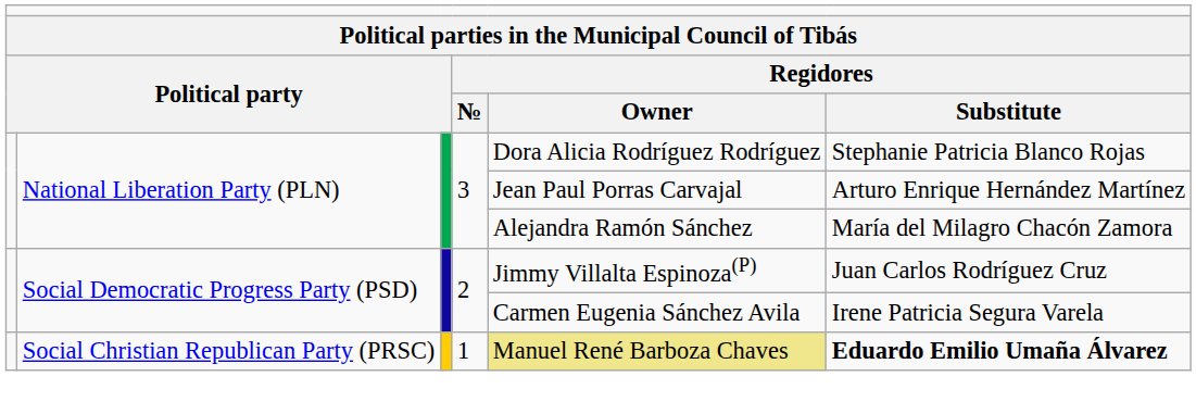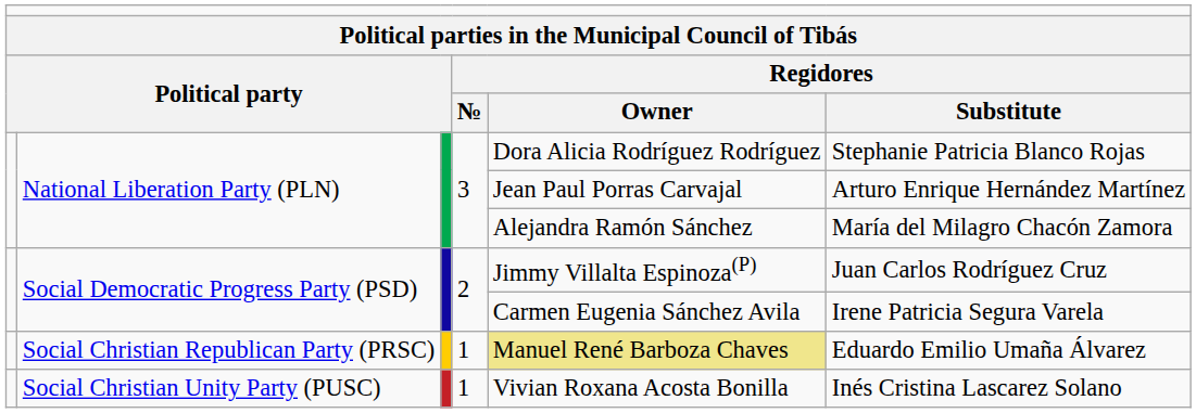 <table class="wikitable" border="1" style="margin:auto;">
 <tr>
 <td colspan="6"></td>
 </tr>
 <tr>
 <th colspan="6"><strong>Political parties in the Municipal Council of Tibás</strong></th>
 </tr>
 <tr ---->
 <th colspan="3" rowspan="2">Political party</th>
 <th colspan="3">Regidores</th>
 </tr>
 <tr>
 <th>№</th>
 <th>Owner</th>
 <th>Substitute</th>
 </tr>
 <tr>
 <td rowspan="3"></td>
 <td rowspan="3"><a href='#'>National Liberation Party</a> (PLN)</td>
 <td rowspan="3" bgcolor="#00A94F"></td>
 <td rowspan="3">3</td>
 <td>Dora Alicia Rodríguez Rodríguez</td>
 <td>Stephanie Patricia Blanco Rojas</td>
 </tr>
 <tr>
 <td>Jean Paul Porras Carvajal</td>
 <td>Arturo Enrique Hernández Martínez</td>
 </tr>
 <tr>
 <td>Alejandra Ramón Sánchez</td>
 <td>María del Milagro Chacón Zamora</td>
 </tr>
 <tr ---->
 <td rowspan="2"></td>
 <td rowspan="2"><a href='#'>Social Democratic Progress Party</a> (PSD)</td>
 <td rowspan="2" bgcolor="#1007A0"></td>
 <td rowspan="2">2</td>
 <td>Jimmy Villalta Espinoza<sup>(P)</sup></td>
 <td>Juan Carlos Rodríguez Cruz</td>
 </tr>
 <tr>
 <td>Carmen Eugenia Sánchez Avila</td>
 <td>Irene Patricia Segura Varela</td>
 </tr>
 <tr>
 <td></td>
 <td><a href='#'>Social Christian Republican Party</a> (PRSC)</td>
 <td bgcolor="#FFCD01"></td>
 <td>1</td>
 <td style="background: khaki;">Manuel René Barboza Chaves</td>
-<td><strong>Eduardo Emilio Umaña Álvarez</strong></td>
+<td>Eduardo Emilio Umaña Álvarez</td>
+</tr>
+<tr>
+<td></td>
+<td><a href='#'>Social Christian Unity Party</a> (PUSC)</td>
+<td bgcolor="#C42026"></td>
+<td>1</td>
+<td>Vivian Roxana Acosta Bonilla</td>
+<td>Inés Cristina Lascarez Solano</td>
 </tr>
 </table>
